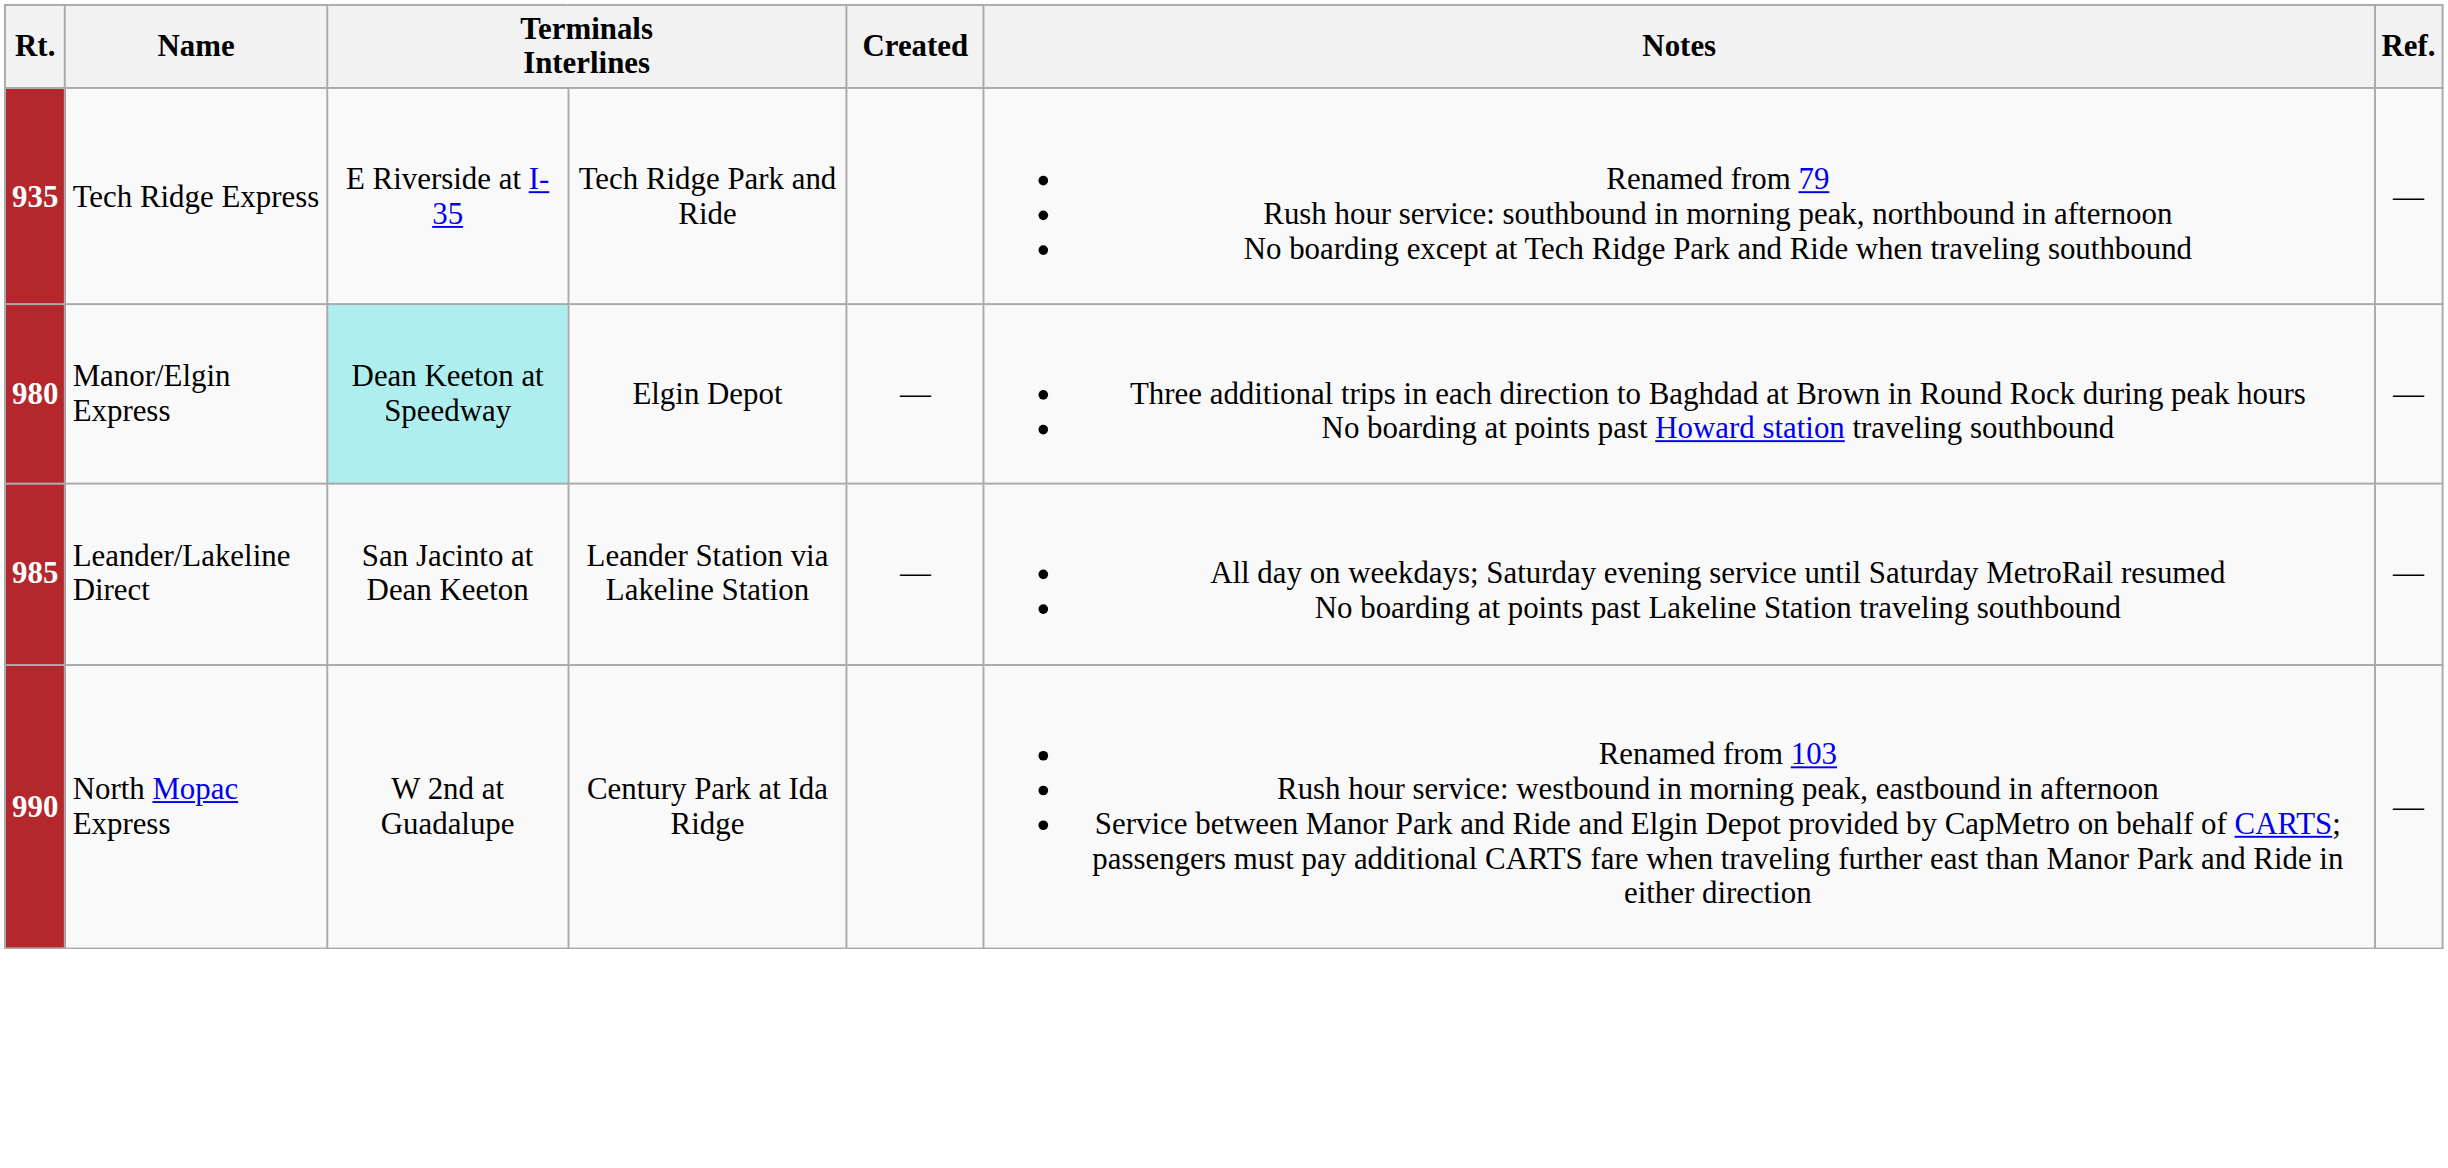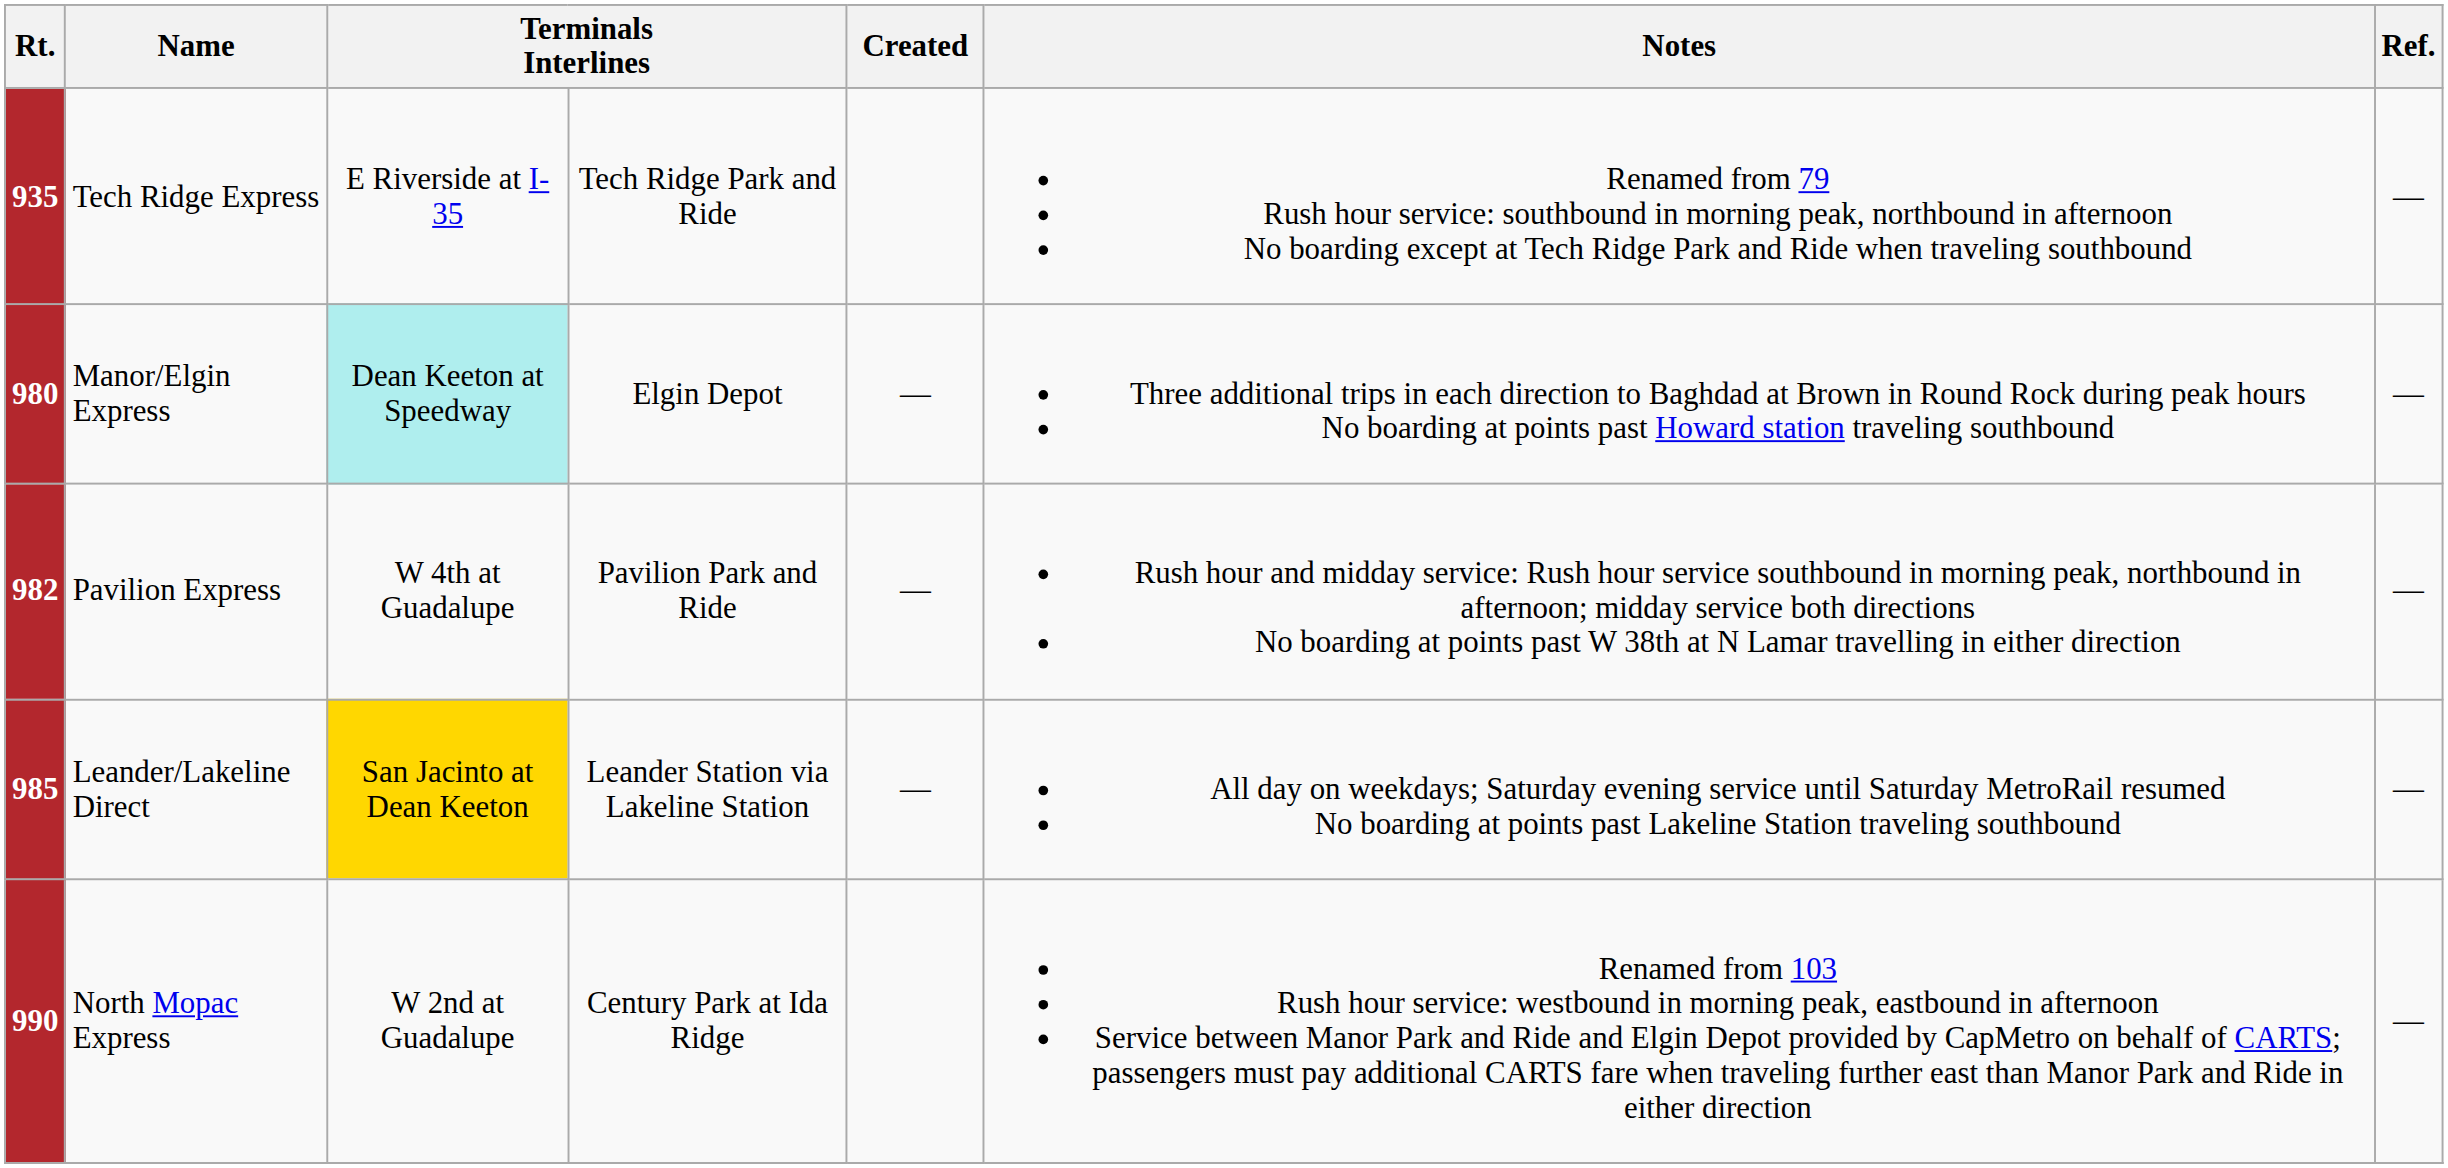 <table class="wikitable sortable" style="text-align: center; width:100%;">
 <tr>
 <th scope="col" style="width: 1.5em;">Rt.</th>
 <th scope="col" style="width: 8em;">Name</th>
 <th colspan=2 class="unsortable">Terminals<br>Interlines</th>
 <th scope="col" style="width: 4em;">Created</th>
 <th class="unsortable">Notes</th>
 <th scope="col" style="width: 1em;" class="unsortable">Ref.</th>
 </tr>
 <tr>
 <th style="background: #B3272D; color:#FFFFFF;">935</th>
 <td align="left">Tech Ridge Express</td>
 <td>E Riverside at <a href='#'>I-35</a></td>
 <td>Tech Ridge Park and Ride<br></td>
 <td></td>
 <td><br><ul><li>Renamed from <a href='#'>79</a></li><li>Rush hour service: southbound in morning peak, northbound in afternoon</li><li>No boarding except at Tech Ridge Park and Ride when traveling southbound</li></ul></td>
 <td>—</td>
 </tr>
 <tr>
 <th style="background: #B3272D; color:#FFFFFF;">980</th>
 <td align="left">Manor/Elgin Express</td>
 <td style="background: paleturquoise;">Dean Keeton at Speedway</td>
 <td>Elgin Depot</td>
 <td>—</td>
 <td><br><ul><li>Three additional trips in each direction to Baghdad at Brown in Round Rock during peak hours</li><li>No boarding at points past <a href='#'>Howard station</a> traveling southbound</li></ul></td>
 <td>—</td>
 </tr>
 <tr>
+<th style="background: #B3272D; color:#FFFFFF;">982</th>
+<td align="left">Pavilion Express</td>
+<td>W 4th at Guadalupe</td>
+<td>Pavilion Park and Ride</td>
+<td>—</td>
+<td><br><ul><li>Rush hour and midday service:  Rush hour service southbound in morning peak, northbound in afternoon; midday service both directions</li><li>No boarding at points past W 38th at N Lamar travelling in either direction</li></ul></td>
+<td>—</td>
+</tr>
+<tr>
 <th style="background: #B3272D; color:#FFFFFF;">985</th>
 <td align="left">Leander/Lakeline Direct</td>
-<td>San Jacinto at Dean Keeton</td>
+<td style="background: gold;">San Jacinto at Dean Keeton</td>
 <td>Leander Station via Lakeline Station</td>
 <td>—</td>
 <td><br><ul><li>All day on weekdays; Saturday evening service until Saturday MetroRail resumed</li><li>No boarding at points past Lakeline Station traveling southbound</li></ul></td>
 <td>—</td>
 </tr>
 <tr>
 <th style="background: #B3272D; color:#FFFFFF;">990</th>
 <td align="left">North <a href='#'>Mopac</a> Express</td>
 <td>W 2nd at Guadalupe</td>
 <td>Century Park at Ida Ridge</td>
 <td></td>
 <td><br><ul><li>Renamed from <a href='#'>103</a></li><li>Rush hour service: westbound in morning peak, eastbound in afternoon</li><li>Service between Manor Park and Ride and Elgin Depot provided by CapMetro on behalf of <a href='#'>CARTS</a>; passengers must pay additional CARTS fare when traveling further east than Manor Park and Ride in either direction</li></ul></td>
 <td>—</td>
 </tr>
 <tr>
 </tr>
 </table>
